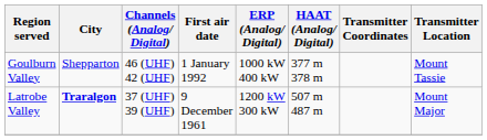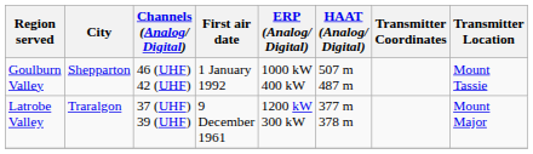 <table class="wikitable">
 <tr>
 <th>Region served</th>
 <th>City</th>
 <th><a href='#'>Channels</a><br><em>(<a href='#'>Analog</a>/<br><a href='#'>Digital</a>)</em></th>
 <th>First air date</th>
 <th><a href='#'>ERP</a><br><em>(Analog/<br>Digital)</em></th>
 <th><a href='#'>HAAT</a><br><em>(Analog/<br>Digital)</em></th>
 <th>Transmitter Coordinates</th>
 <th>Transmitter Location</th>
 </tr>
 <tr style="vertical-align: top; text-align: left;">
 <td><a href='#'>Goulburn Valley</a></td>
 <td><a href='#'>Shepparton</a></td>
 <td>46 (<a href='#'>UHF</a>)<br>42 (<a href='#'>UHF</a>)</td>
 <td>1 January 1992</td>
 <td>1000 kW<br>400 kW</td>
-<td>377 m<br>378 m</td>
+<td>507 m<br>487 m</td>
 <td></td>
 <td><a href='#'>Mount Tassie</a></td>
 </tr>
 <tr style="vertical-align: top; text-align: left;">
 <td><a href='#'>Latrobe Valley</a></td>
-<td><strong><a href='#'>Traralgon</a></strong></td>
+<td><a href='#'>Traralgon</a></td>
 <td>37 (<a href='#'>UHF</a>)<br>39 (<a href='#'>UHF</a>)</td>
 <td>9 December 1961</td>
 <td>1200 <a href='#'>kW</a><br>300 kW</td>
-<td>507 m<br>487 m</td>
+<td>377 m<br>378 m</td>
 <td></td>
 <td><a href='#'>Mount Major</a></td>
 </tr>
 <tr style="vertical-align: top; text-align: left;">
 </tr>
 </table>
